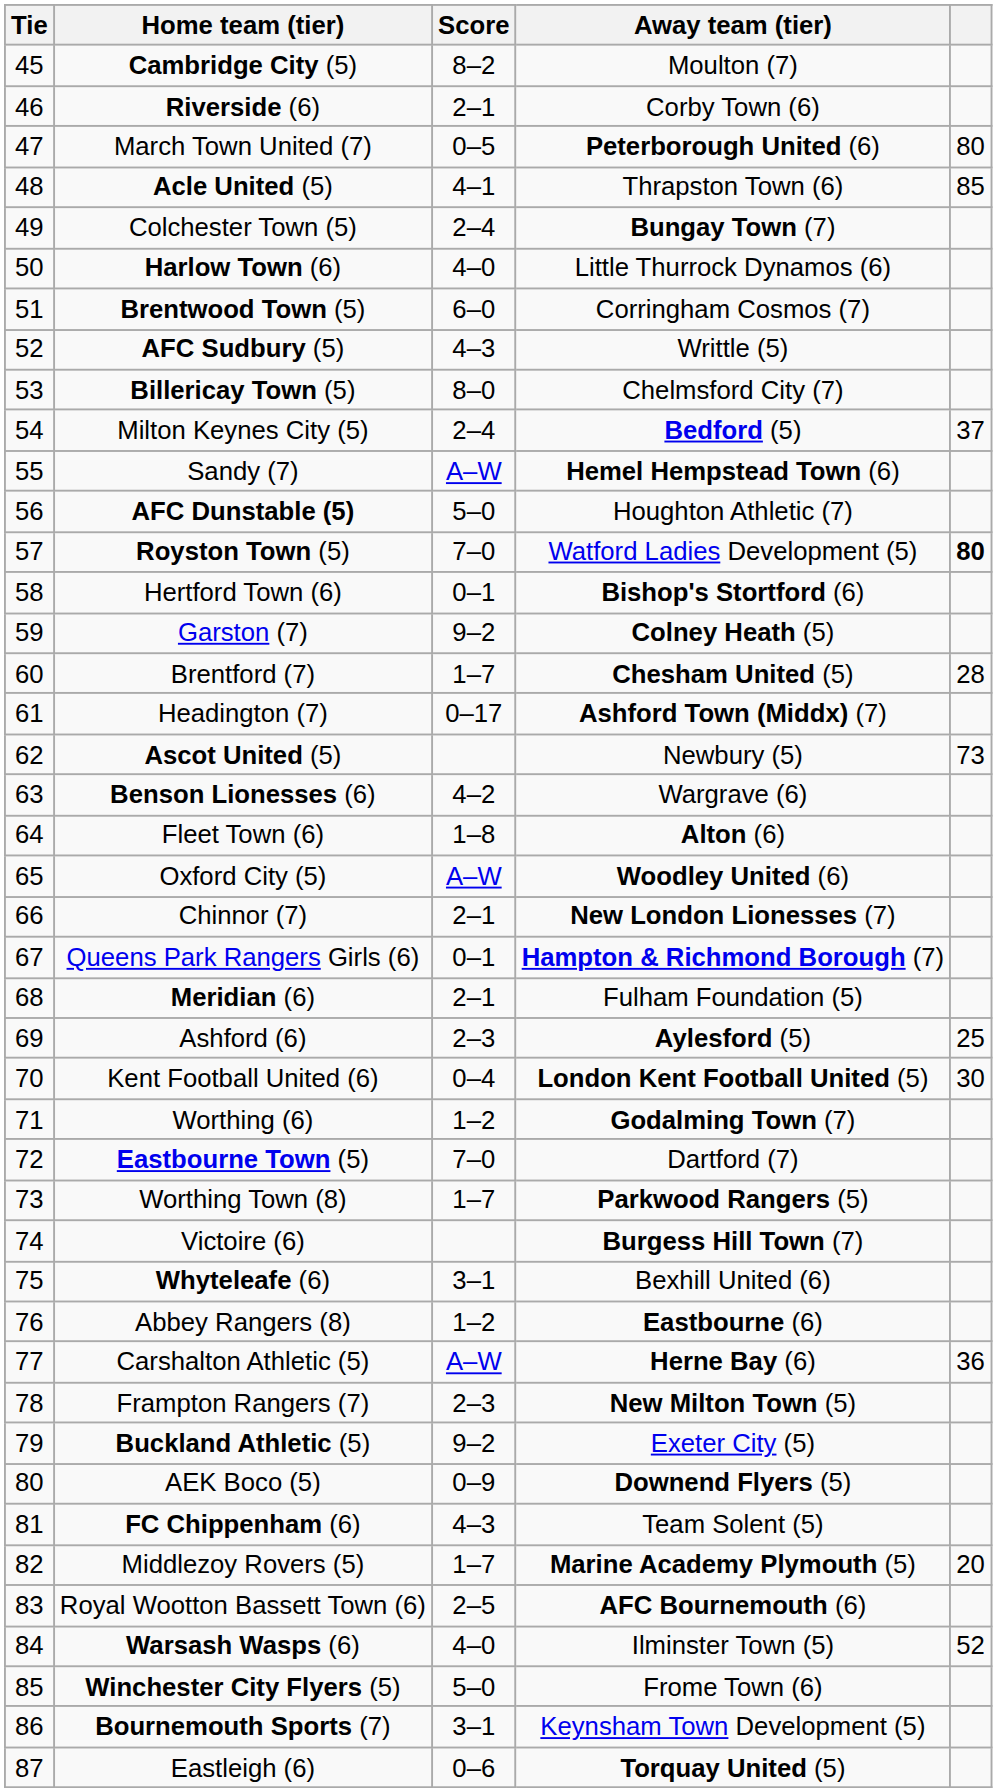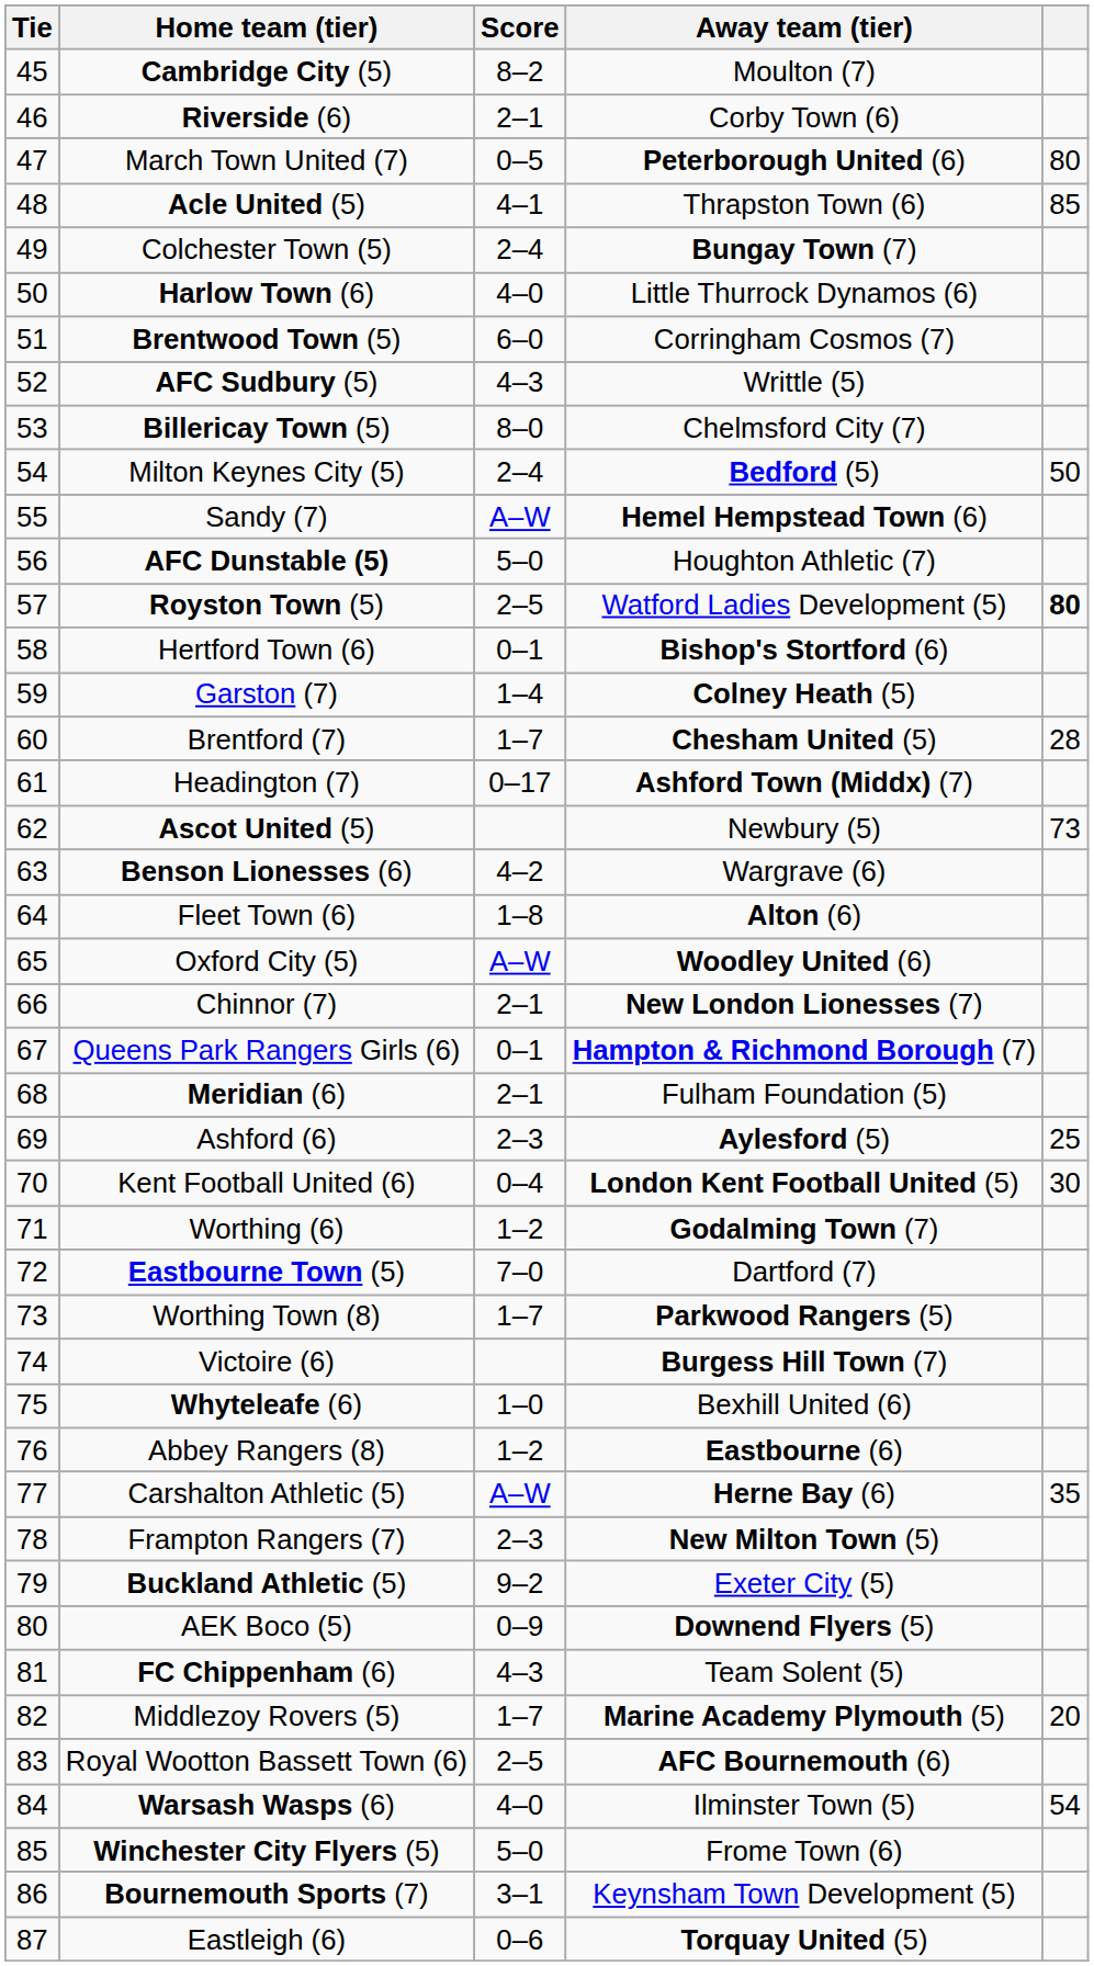 <table class="wikitable" style="text-align:center; font-size:85%">
 <tr>
 <th>Tie</th>
 <th>Home team (tier)</th>
 <th>Score</th>
 <th>Away team (tier)</th>
 <th></th>
 </tr>
 <tr>
 <td>45</td>
 <td><strong>Cambridge City</strong> (5)</td>
 <td>8–2</td>
 <td>Moulton (7)</td>
 <td></td>
 </tr>
 <tr>
 <td>46</td>
 <td><strong>Riverside</strong> (6)</td>
 <td>2–1</td>
 <td>Corby Town (6)</td>
 <td></td>
 </tr>
 <tr>
 <td>47</td>
 <td>March Town United (7)</td>
 <td>0–5</td>
 <td><strong>Peterborough United</strong> (6)</td>
 <td>80</td>
 </tr>
 <tr>
 <td>48</td>
 <td><strong>Acle United</strong> (5)</td>
 <td>4–1</td>
 <td>Thrapston Town (6)</td>
 <td>85</td>
 </tr>
 <tr>
 <td>49</td>
 <td>Colchester Town (5)</td>
 <td>2–4</td>
 <td><strong>Bungay Town</strong> (7)</td>
 <td></td>
 </tr>
 <tr>
 <td>50</td>
 <td><strong>Harlow Town</strong> (6)</td>
 <td>4–0</td>
 <td>Little Thurrock Dynamos (6)</td>
 <td></td>
 </tr>
 <tr>
 <td>51</td>
 <td><strong>Brentwood Town</strong> (5)</td>
 <td>6–0</td>
 <td>Corringham Cosmos (7)</td>
 <td></td>
 </tr>
 <tr>
 <td>52</td>
 <td><strong>AFC Sudbury</strong> (5)</td>
 <td>4–3</td>
 <td>Writtle (5)</td>
 <td></td>
 </tr>
 <tr>
 <td>53</td>
 <td><strong>Billericay Town</strong> (5)</td>
 <td>8–0</td>
 <td>Chelmsford City (7)</td>
 <td></td>
 </tr>
 <tr>
 <td>54</td>
 <td>Milton Keynes City (5)</td>
 <td>2–4 </td>
 <td><strong><a href='#'>Bedford</a></strong> (5)</td>
-<td>37</td>
+<td>50</td>
 </tr>
 <tr>
 <td>55</td>
 <td>Sandy (7)</td>
 <td><a href='#'>A–W</a></td>
 <td><strong>Hemel Hempstead Town</strong> (6)</td>
 <td></td>
 </tr>
 <tr>
 <td>56</td>
 <td><strong>AFC Dunstable (5)</strong></td>
 <td>5–0</td>
 <td>Houghton Athletic (7)</td>
 <td></td>
 </tr>
 <tr>
 <td>57</td>
 <td><strong>Royston Town</strong> (5)</td>
-<td>7–0</td>
+<td>2–5</td>
 <td><a href='#'>Watford Ladies</a> Development (5)</td>
 <td><strong>80</strong></td>
 </tr>
 <tr>
 <td>58</td>
 <td>Hertford Town (6)</td>
 <td>0–1</td>
 <td><strong>Bishop's Stortford</strong> (6)</td>
 <td></td>
 </tr>
 <tr>
 <td>59</td>
 <td><a href='#'>Garston</a> (7)</td>
-<td>9–2</td>
+<td>1–4</td>
 <td><strong>Colney Heath</strong> (5)</td>
 <td></td>
 </tr>
 <tr>
 <td>60</td>
 <td>Brentford (7)</td>
 <td>1–7</td>
 <td><strong>Chesham United</strong> (5)</td>
 <td>28</td>
 </tr>
 <tr>
 <td>61</td>
 <td>Headington (7)</td>
 <td>0–17</td>
 <td><strong>Ashford Town (Middx)</strong> (7)</td>
 <td></td>
 </tr>
 <tr>
 <td>62</td>
 <td><strong>Ascot United</strong> (5)</td>
 <td></td>
 <td>Newbury (5)</td>
 <td>73</td>
 </tr>
 <tr>
 <td>63</td>
 <td><strong>Benson Lionesses</strong> (6)</td>
 <td>4–2</td>
 <td>Wargrave (6)</td>
 <td></td>
 </tr>
 <tr>
 <td>64</td>
 <td>Fleet Town (6)</td>
 <td>1–8</td>
 <td><strong>Alton</strong> (6)</td>
 <td></td>
 </tr>
 <tr>
 <td>65</td>
 <td>Oxford City (5)</td>
 <td><a href='#'>A–W</a></td>
 <td><strong>Woodley United</strong> (6)</td>
 <td></td>
 </tr>
 <tr>
 <td>66</td>
 <td>Chinnor (7)</td>
 <td>2–1</td>
 <td><strong>New London Lionesses</strong> (7)</td>
 <td></td>
 </tr>
 <tr>
 <td>67</td>
 <td><a href='#'>Queens Park Rangers</a> Girls (6)</td>
 <td>0–1</td>
 <td><strong><a href='#'>Hampton & Richmond Borough</a></strong> (7)</td>
 <td></td>
 </tr>
 <tr>
 <td>68</td>
 <td><strong>Meridian</strong> (6)</td>
 <td>2–1</td>
 <td>Fulham Foundation (5)</td>
 <td></td>
 </tr>
 <tr>
 <td>69</td>
 <td>Ashford (6)</td>
 <td>2–3</td>
 <td><strong>Aylesford</strong> (5)</td>
 <td>25</td>
 </tr>
 <tr>
 <td>70</td>
 <td>Kent Football United (6)</td>
 <td>0–4</td>
 <td><strong>London Kent Football United</strong> (5)</td>
 <td>30</td>
 </tr>
 <tr>
 <td>71</td>
 <td>Worthing (6)</td>
 <td>1–2</td>
 <td><strong>Godalming Town</strong> (7)</td>
 <td></td>
 </tr>
 <tr>
 <td>72</td>
 <td><strong><a href='#'>Eastbourne Town</a></strong> (5)</td>
 <td>7–0</td>
 <td>Dartford (7)</td>
 <td></td>
 </tr>
 <tr>
 <td>73</td>
 <td>Worthing Town (8)</td>
 <td>1–7</td>
 <td><strong>Parkwood Rangers</strong> (5)</td>
 <td></td>
 </tr>
 <tr>
 <td>74</td>
 <td>Victoire (6)</td>
 <td></td>
 <td><strong>Burgess Hill Town</strong> (7)</td>
 <td></td>
 </tr>
 <tr>
 <td>75</td>
 <td><strong>Whyteleafe</strong> (6)</td>
-<td>3–1</td>
+<td>1–0</td>
 <td>Bexhill United (6)</td>
 <td></td>
 </tr>
 <tr>
 <td>76</td>
 <td>Abbey Rangers (8)</td>
 <td>1–2</td>
 <td><strong>Eastbourne</strong> (6)</td>
 <td></td>
 </tr>
 <tr>
 <td>77</td>
 <td>Carshalton Athletic (5)</td>
 <td><a href='#'>A–W</a></td>
 <td><strong>Herne Bay</strong> (6)</td>
-<td>36</td>
+<td>35</td>
 </tr>
 <tr>
 <td>78</td>
 <td>Frampton Rangers (7)</td>
 <td>2–3</td>
 <td><strong>New Milton Town</strong> (5)</td>
 <td></td>
 </tr>
 <tr>
 <td>79</td>
 <td><strong>Buckland Athletic</strong> (5)</td>
 <td>9–2</td>
 <td><a href='#'>Exeter City</a> (5)</td>
 <td></td>
 </tr>
 <tr>
 <td>80</td>
 <td>AEK Boco (5)</td>
 <td>0–9</td>
 <td><strong>Downend Flyers</strong> (5)</td>
 <td></td>
 </tr>
 <tr>
 <td>81</td>
 <td><strong>FC Chippenham</strong> (6)</td>
 <td>4–3 </td>
 <td>Team Solent (5)</td>
 <td></td>
 </tr>
 <tr>
 <td>82</td>
 <td>Middlezoy Rovers (5)</td>
 <td>1–7</td>
 <td><strong>Marine Academy Plymouth</strong> (5)</td>
 <td>20</td>
 </tr>
 <tr>
 <td>83</td>
 <td>Royal Wootton Bassett Town (6)</td>
 <td>2–5</td>
 <td><strong>AFC Bournemouth</strong> (6)</td>
 <td></td>
 </tr>
 <tr>
 <td>84</td>
 <td><strong>Warsash Wasps</strong> (6)</td>
 <td>4–0</td>
 <td>Ilminster Town (5)</td>
-<td>52</td>
+<td>54</td>
 </tr>
 <tr>
 <td>85</td>
 <td><strong>Winchester City Flyers</strong> (5)</td>
 <td>5–0</td>
 <td>Frome Town (6)</td>
 <td></td>
 </tr>
 <tr>
 <td>86</td>
 <td><strong>Bournemouth Sports</strong> (7)</td>
 <td>3–1</td>
 <td><a href='#'>Keynsham Town</a> Development (5)</td>
 <td></td>
 </tr>
 <tr>
 <td>87</td>
 <td>Eastleigh (6)</td>
 <td>0–6</td>
 <td><strong>Torquay United</strong> (5)</td>
 <td></td>
 </tr>
 </table>
